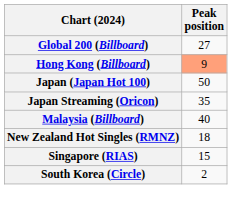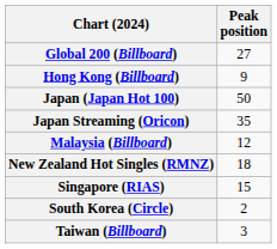 <table class="wikitable sortable plainrowheaders" style="text-align:center">
 <tr>
 <th scope="col">Chart (2024)</th>
 <th scope="col">Peak<br>position</th>
 </tr>
 <tr>
 <th scope="row"><a href='#'>Global 200</a> (<em><a href='#'>Billboard</a></em>)</th>
 <td>27</td>
 </tr>
 <tr>
 <th scope="row"><a href='#'>Hong Kong</a> (<em><a href='#'>Billboard</a></em>)</th>
-<td style="background: lightsalmon;">9</td>
+<td>9</td>
 </tr>
 <tr>
 <th scope="row">Japan (<a href='#'>Japan Hot 100</a>)</th>
 <td>50</td>
 </tr>
 <tr>
 <th scope="row">Japan Streaming (<a href='#'>Oricon</a>)</th>
 <td>35</td>
 </tr>
 <tr>
 <th scope="row"><a href='#'>Malaysia</a> (<em><a href='#'>Billboard</a></em>)</th>
-<td>40</td>
+<td>12</td>
 </tr>
 <tr>
 <th scope="row">New Zealand Hot Singles (<a href='#'>RMNZ</a>)</th>
 <td>18</td>
 </tr>
 <tr>
 <th scope="row">Singapore (<a href='#'>RIAS</a>)</th>
 <td>15</td>
 </tr>
 <tr>
 <th scope="row">South Korea (<a href='#'>Circle</a>)</th>
 <td>2</td>
 </tr>
+<tr>
+<th scope="row">Taiwan (<em><a href='#'>Billboard</a></em>)</th>
+<td>3</td>
+</tr>
 </table>
